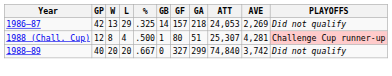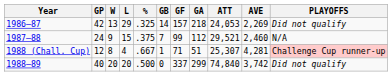 <table class="wikitable">
 <tr>
 <th>Year</th>
 <th>GP</th>
 <th>W</th>
 <th>L</th>
 <th>%</th>
 <th>GB</th>
 <th>GF</th>
 <th>GA</th>
 <th>ATT</th>
 <th>AVE</th>
 <th>PLAYOFFS</th>
 </tr>
 <tr>
 <td><a href='#'>1986–87</a></td>
 <td>42</td>
 <td>13</td>
 <td>29</td>
 <td>.325</td>
 <td>14</td>
 <td>157</td>
 <td>218</td>
 <td>24,053</td>
 <td>2,269</td>
 <td><em>Did not qualify</em></td>
 </tr>
 <tr>
+<td><a href='#'>1987–88</a></td>
+<td>24</td>
+<td>9</td>
+<td>15</td>
+<td>.375</td>
+<td>7</td>
+<td>99</td>
+<td>112</td>
+<td>29,521</td>
+<td>2,460</td>
+<td>N/A</td>
+</tr>
+<tr>
 <td><a href='#'>1988 (Chall. Cup)</a></td>
 <td>12</td>
 <td>8</td>
 <td>4</td>
-<td>.500</td>
+<td>.667</td>
 <td>1</td>
-<td>80</td>
+<td>71</td>
 <td>51</td>
 <td>25,307</td>
 <td>4,281</td>
 <td style="background:#ffcbcb;">Challenge Cup runner-up</td>
 </tr>
 <tr>
 <td><a href='#'>1988–89</a></td>
 <td>40</td>
 <td>20</td>
 <td>20</td>
-<td>.667</td>
+<td>.500</td>
 <td>0</td>
-<td>327</td>
+<td>337</td>
 <td>299</td>
 <td>74,840</td>
 <td>3,742</td>
 <td><em>Did not qualify</em></td>
 </tr>
 </table>
